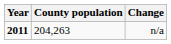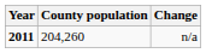 <table class="wikitable">
 <tr>
 <th>Year</th>
 <th>County population</th>
 <th>Change</th>
 </tr>
 <tr>
 <td><strong>2011</strong></td>
-<td>204,263</td>
+<td>204,260</td>
 <td align="right">n/a</td>
 </tr>
 </table>
